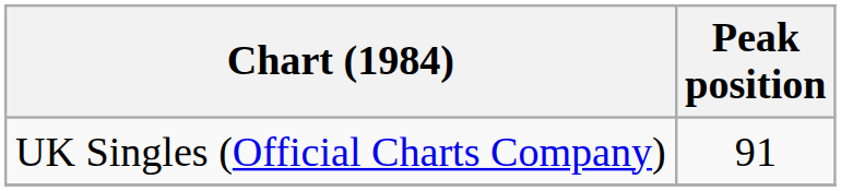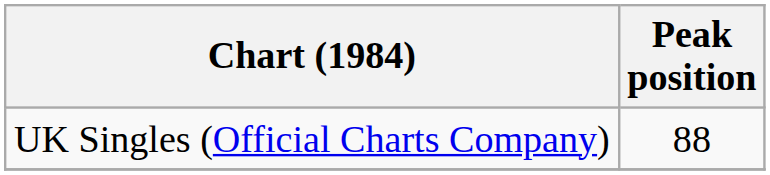 <table class="wikitable sortable">
 <tr>
 <th align="left">Chart (1984)</th>
 <th style="text-align:center;">Peak<br>position</th>
 </tr>
 <tr>
 <td align="left">UK Singles (<a href='#'>Official Charts Company</a>)</td>
-<td style="text-align:center;">91</td>
+<td style="text-align:center;">88</td>
 </tr>
 <tr>
 </tr>
 </table>
